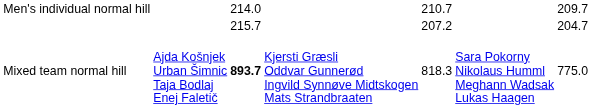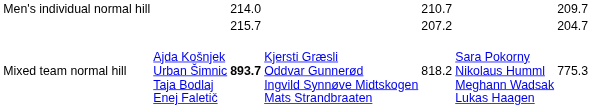 <table>
 <tr>
 <td>Men's individual normal hill<br></td>
 <td></td>
 <td>214.0</td>
 <td></td>
 <td>210.7</td>
 <td></td>
 <td>209.7</td>
 </tr>
 <tr>
 <td><br></td>
 <td></td>
 <td>215.7</td>
 <td></td>
 <td>207.2</td>
 <td></td>
 <td>204.7</td>
 </tr>
 <tr>
 <td>Mixed team normal hill<br></td>
 <td><br><a href='#'>Ajda Košnjek</a><br><a href='#'>Urban Šimnic</a><br><a href='#'>Taja Bodlaj</a><br><a href='#'>Enej Faletič</a></td>
 <td><strong>893.7</strong></td>
 <td><br><a href='#'>Kjersti Græsli</a><br><a href='#'>Oddvar Gunnerød</a><br><a href='#'>Ingvild Synnøve Midtskogen</a><br><a href='#'>Mats Strandbraaten</a></td>
-<td>818.3</td>
+<td>818.2</td>
 <td><br><a href='#'>Sara Pokorny</a><br><a href='#'>Nikolaus Humml</a><br><a href='#'>Meghann Wadsak</a><br><a href='#'>Lukas Haagen</a></td>
-<td>775.0</td>
+<td>775.3</td>
 </tr>
 </table>
